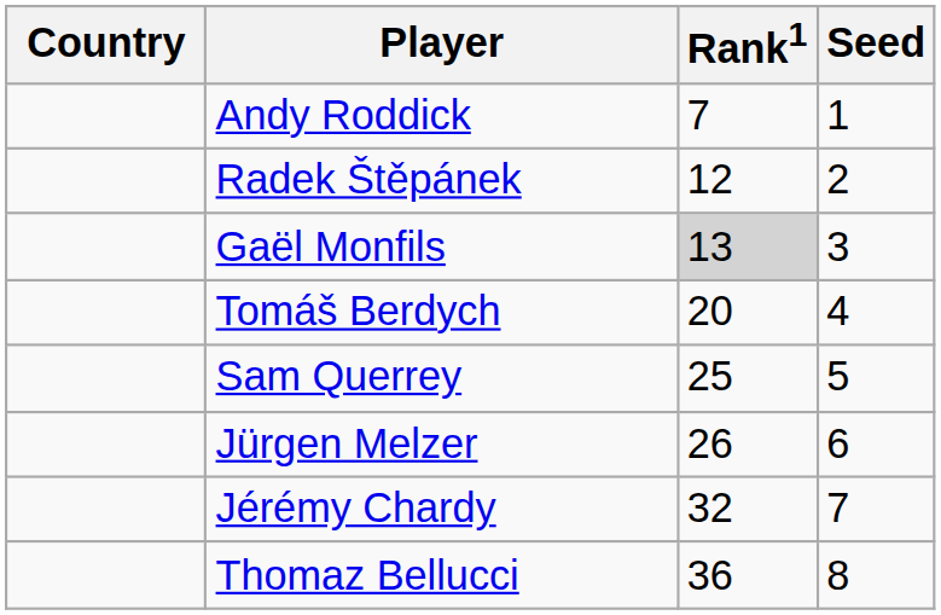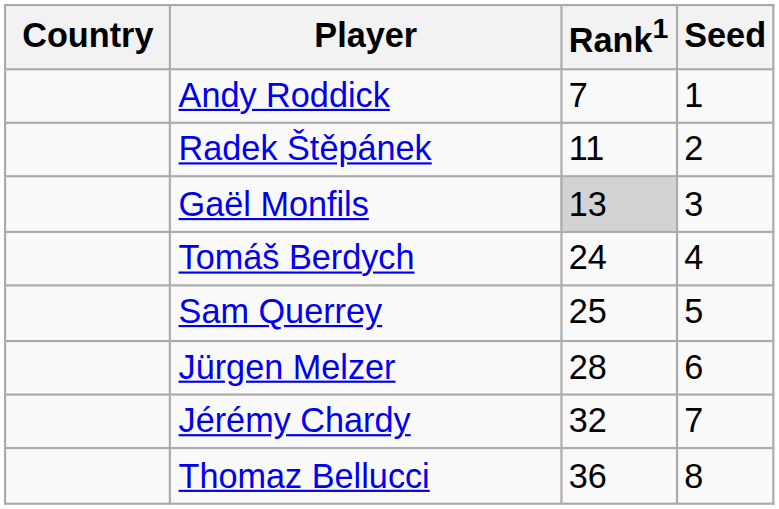 <table class="sortable wikitable">
 <tr>
 <th width="70">Country</th>
 <th width="175">Player</th>
 <th>Rank<sup>1</sup></th>
 <th>Seed</th>
 </tr>
 <tr>
 <td></td>
 <td><a href='#'>Andy Roddick</a></td>
 <td>7</td>
 <td>1</td>
 </tr>
 <tr>
 <td></td>
 <td><a href='#'>Radek Štěpánek</a></td>
-<td>12</td>
+<td>11</td>
 <td>2</td>
 </tr>
 <tr>
 <td></td>
 <td><a href='#'>Gaël Monfils</a></td>
 <td style="background: lightgrey;">13</td>
 <td>3</td>
 </tr>
 <tr>
 <td></td>
 <td><a href='#'>Tomáš Berdych</a></td>
-<td>20</td>
+<td>24</td>
 <td>4</td>
 </tr>
 <tr>
 <td></td>
 <td><a href='#'>Sam Querrey</a></td>
 <td>25</td>
 <td>5</td>
 </tr>
 <tr>
 <td></td>
 <td><a href='#'>Jürgen Melzer</a></td>
-<td>26</td>
+<td>28</td>
 <td>6</td>
 </tr>
 <tr>
 <td></td>
 <td><a href='#'>Jérémy Chardy</a></td>
 <td>32</td>
 <td>7</td>
 </tr>
 <tr>
 <td></td>
 <td><a href='#'>Thomaz Bellucci</a></td>
 <td>36</td>
 <td>8</td>
 </tr>
 </table>
